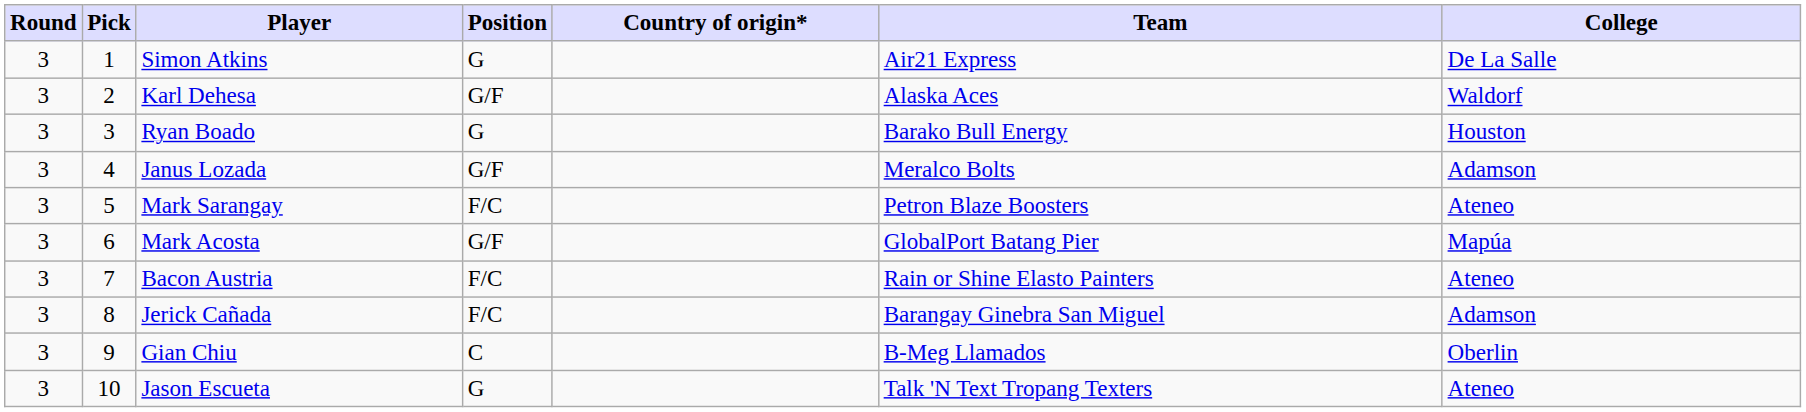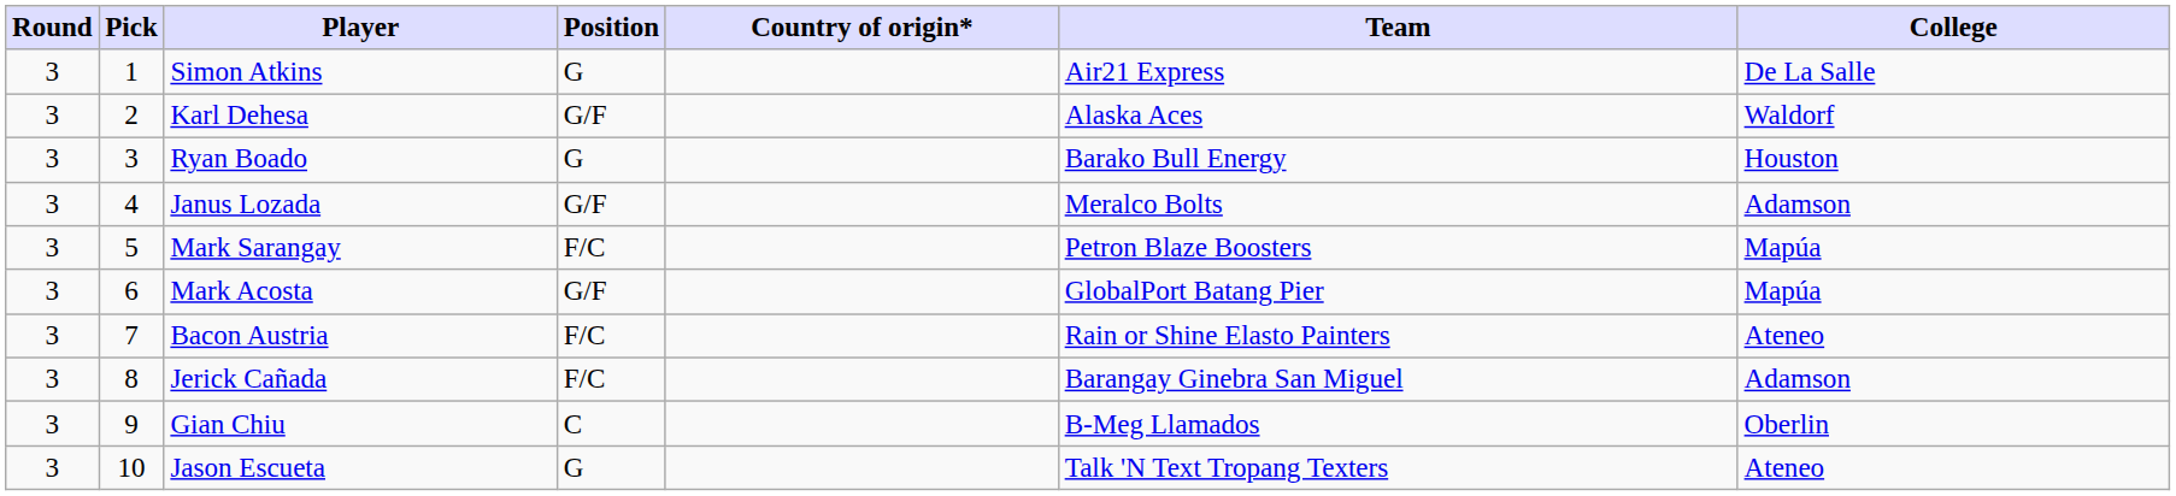 <table class="wikitable sortable sortable">
 <tr>
 <th style="background:#ddf; width:1%;">Round</th>
 <th style="background:#ddf; width:1%;">Pick</th>
 <th style="background:#ddf; width:20%;">Player</th>
 <th style="background:#ddf; width:1%;">Position</th>
 <th style="background:#ddf; width:20%;">Country of origin*</th>
 <th style="background:#ddf; width:35%;">Team</th>
 <th style="background:#ddf; width:25%;">College</th>
 </tr>
 <tr>
 <td align=center>3</td>
 <td align=center>1</td>
 <td><a href='#'>Simon Atkins</a></td>
 <td>G</td>
 <td></td>
 <td><a href='#'>Air21 Express</a></td>
 <td><a href='#'>De La Salle</a></td>
 </tr>
 <tr>
 <td align=center>3</td>
 <td align=center>2</td>
 <td><a href='#'>Karl Dehesa</a></td>
 <td>G/F</td>
 <td></td>
 <td><a href='#'>Alaska Aces</a></td>
 <td><a href='#'>Waldorf</a></td>
 </tr>
 <tr>
 <td align=center>3</td>
 <td align=center>3</td>
 <td><a href='#'>Ryan Boado</a></td>
 <td>G</td>
 <td></td>
 <td><a href='#'>Barako Bull Energy</a></td>
 <td><a href='#'>Houston</a></td>
 </tr>
 <tr>
 <td align=center>3</td>
 <td align=center>4</td>
 <td><a href='#'>Janus Lozada</a></td>
 <td>G/F</td>
 <td></td>
 <td><a href='#'>Meralco Bolts</a></td>
 <td><a href='#'>Adamson</a></td>
 </tr>
 <tr>
 <td align=center>3</td>
 <td align=center>5</td>
 <td><a href='#'>Mark Sarangay</a></td>
 <td>F/C</td>
 <td></td>
 <td><a href='#'>Petron Blaze Boosters</a></td>
-<td><a href='#'>Ateneo</a></td>
+<td><a href='#'>Mapúa</a></td>
 </tr>
 <tr>
 <td align=center>3</td>
 <td align=center>6</td>
 <td><a href='#'>Mark Acosta</a></td>
 <td>G/F</td>
 <td></td>
 <td><a href='#'>GlobalPort Batang Pier</a></td>
 <td><a href='#'>Mapúa</a></td>
 </tr>
 <tr>
 <td align=center>3</td>
 <td align=center>7</td>
 <td><a href='#'>Bacon Austria</a></td>
 <td>F/C</td>
 <td></td>
 <td><a href='#'>Rain or Shine Elasto Painters</a></td>
 <td><a href='#'>Ateneo</a></td>
 </tr>
 <tr>
 <td align=center>3</td>
 <td align=center>8</td>
 <td><a href='#'>Jerick Cañada</a></td>
 <td>F/C</td>
 <td></td>
 <td><a href='#'>Barangay Ginebra San Miguel</a></td>
 <td><a href='#'>Adamson</a></td>
 </tr>
 <tr>
 <td align=center>3</td>
 <td align=center>9</td>
 <td><a href='#'>Gian Chiu</a></td>
 <td>C</td>
 <td></td>
 <td><a href='#'>B-Meg Llamados</a></td>
 <td><a href='#'>Oberlin</a></td>
 </tr>
 <tr>
 <td align=center>3</td>
 <td align=center>10</td>
 <td><a href='#'>Jason Escueta</a></td>
 <td>G</td>
 <td></td>
 <td><a href='#'>Talk 'N Text Tropang Texters</a></td>
 <td><a href='#'>Ateneo</a></td>
 </tr>
 </table>
